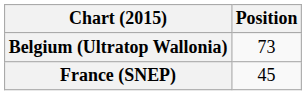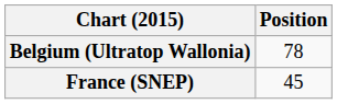 <table class="wikitable plainrowheaders sortable" style="text-align:center;">
 <tr>
 <th scope="col">Chart (2015)</th>
 <th scope="col">Position</th>
 </tr>
 <tr>
 <th scope="row">Belgium (Ultratop Wallonia)</th>
-<td>73</td>
+<td>78</td>
 </tr>
 <tr>
 <th scope="row">France (SNEP)</th>
 <td>45</td>
 </tr>
 </table>
